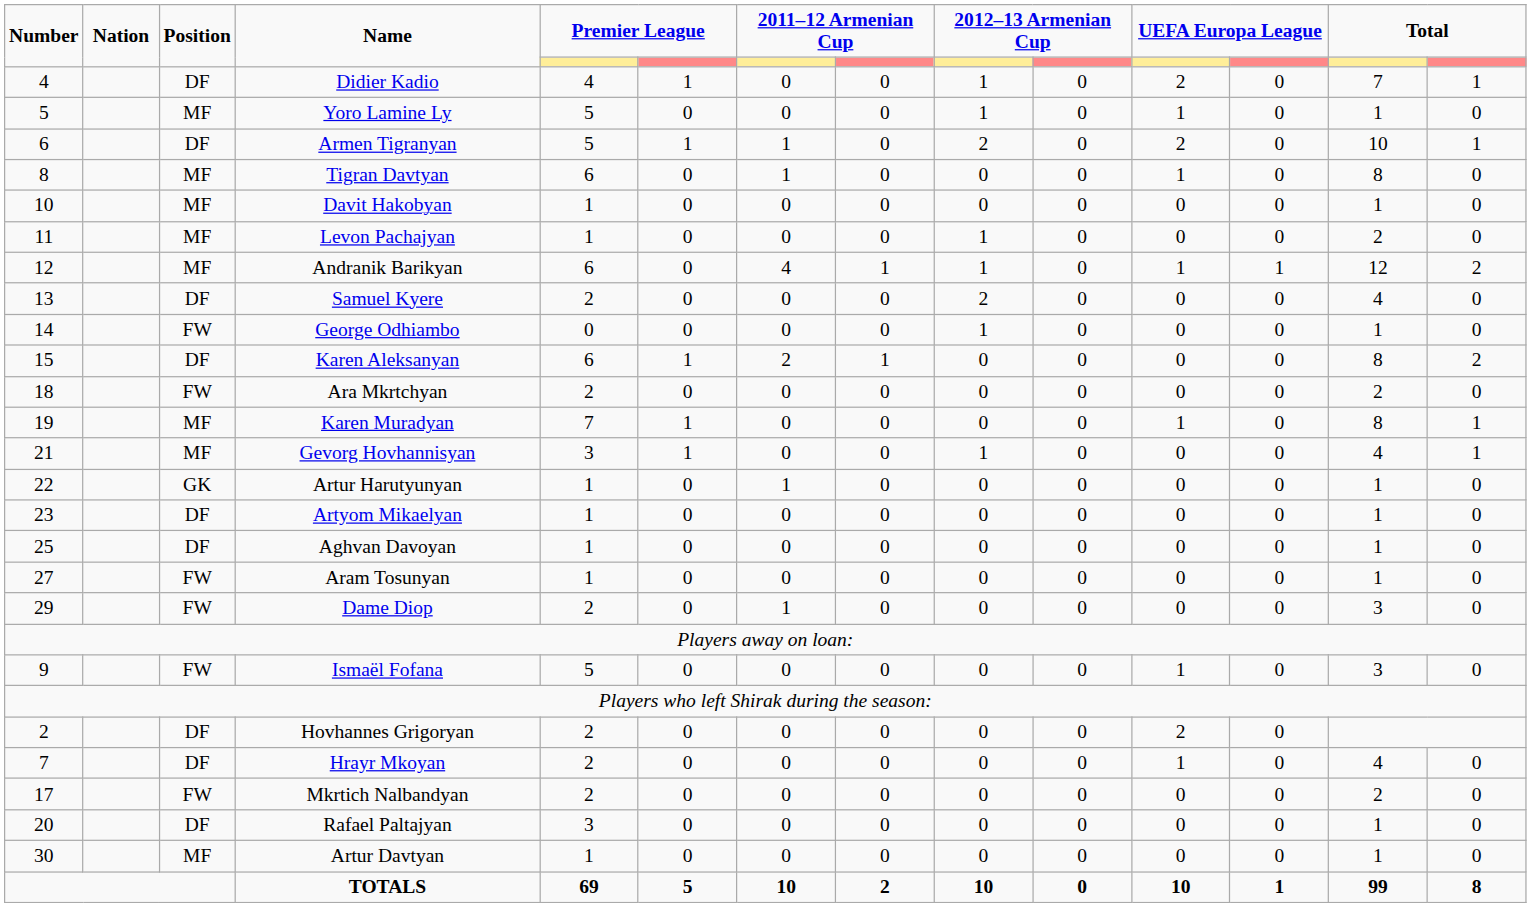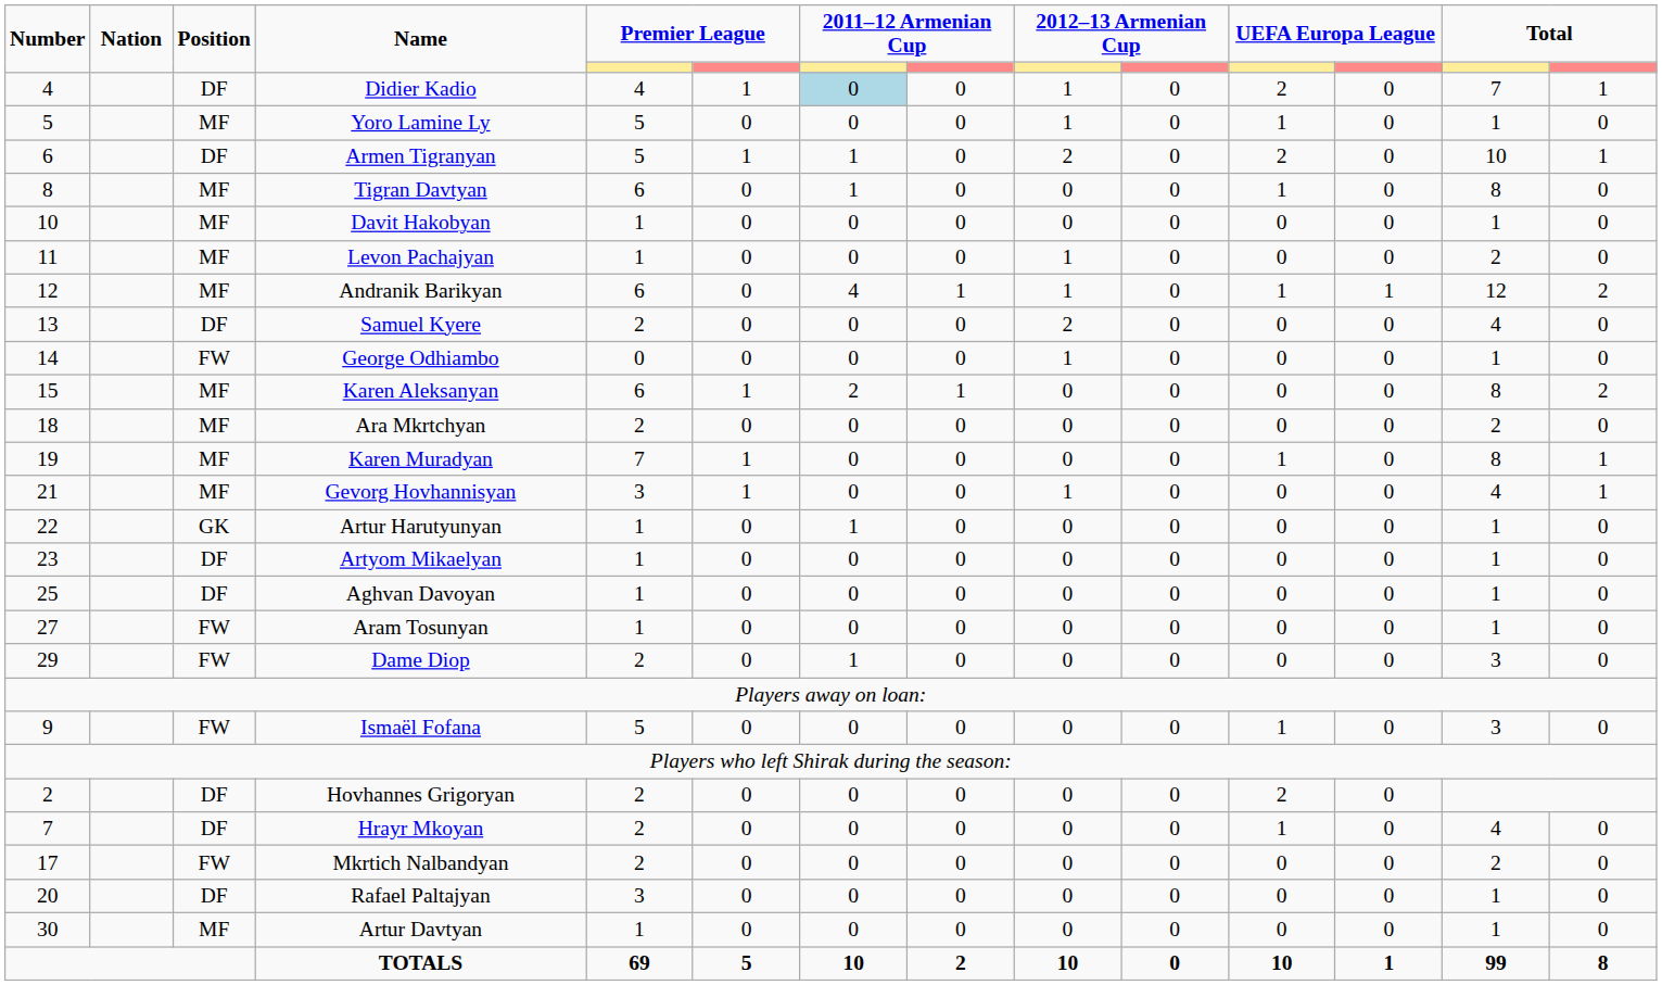 <table class="wikitable" style="text-align:center;">
 <tr>
 <td rowspan="2"  style="width:5%; text-align:center;"><strong>Number</strong></td>
 <td rowspan="2"  style="width:5%; text-align:center;"><strong>Nation</strong></td>
 <td rowspan="2"  style="width:5%; text-align:center;"><strong>Position</strong></td>
 <td rowspan="2"  style="width:20%; text-align:center;"><strong>Name</strong></td>
 <td colspan="2" style="text-align:center;"><strong><a href='#'>Premier League</a></strong></td>
 <td colspan="2" style="text-align:center;"><strong><a href='#'>2011–12 Armenian Cup</a></strong></td>
 <td colspan="2" style="text-align:center;"><strong><a href='#'>2012–13 Armenian Cup</a></strong></td>
 <td colspan="2" style="text-align:center;"><strong><a href='#'>UEFA Europa League</a></strong></td>
 <td colspan="2" style="text-align:center;"><strong>Total</strong></td>
 </tr>
 <tr>
 <th style="width:60px; background:#fe9;"></th>
 <th style="width:60px; background:#ff8888;"></th>
 <th style="width:60px; background:#fe9;"></th>
 <th style="width:60px; background:#ff8888;"></th>
 <th style="width:60px; background:#fe9;"></th>
 <th style="width:60px; background:#ff8888;"></th>
 <th style="width:60px; background:#fe9;"></th>
 <th style="width:60px; background:#ff8888;"></th>
 <th style="width:60px; background:#fe9;"></th>
 <th style="width:60px; background:#ff8888;"></th>
 </tr>
 <tr>
 <td>4</td>
 <td></td>
 <td>DF</td>
 <td><a href='#'>Didier Kadio</a></td>
 <td>4</td>
 <td>1</td>
-<td>0</td>
+<td style="background: lightblue;">0</td>
 <td>0</td>
 <td>1</td>
 <td>0</td>
 <td>2</td>
 <td>0</td>
 <td>7</td>
 <td>1</td>
 </tr>
 <tr>
 <td>5</td>
 <td></td>
 <td>MF</td>
 <td><a href='#'>Yoro Lamine Ly</a></td>
 <td>5</td>
 <td>0</td>
 <td>0</td>
 <td>0</td>
 <td>1</td>
 <td>0</td>
 <td>1</td>
 <td>0</td>
 <td>1</td>
 <td>0</td>
 </tr>
 <tr>
 <td>6</td>
 <td></td>
 <td>DF</td>
 <td><a href='#'>Armen Tigranyan</a></td>
 <td>5</td>
 <td>1</td>
 <td>1</td>
 <td>0</td>
 <td>2</td>
 <td>0</td>
 <td>2</td>
 <td>0</td>
 <td>10</td>
 <td>1</td>
 </tr>
 <tr>
 <td>8</td>
 <td></td>
 <td>MF</td>
 <td><a href='#'>Tigran Davtyan</a></td>
 <td>6</td>
 <td>0</td>
 <td>1</td>
 <td>0</td>
 <td>0</td>
 <td>0</td>
 <td>1</td>
 <td>0</td>
 <td>8</td>
 <td>0</td>
 </tr>
 <tr>
 <td>10</td>
 <td></td>
 <td>MF</td>
 <td><a href='#'>Davit Hakobyan</a></td>
 <td>1</td>
 <td>0</td>
 <td>0</td>
 <td>0</td>
 <td>0</td>
 <td>0</td>
 <td>0</td>
 <td>0</td>
 <td>1</td>
 <td>0</td>
 </tr>
 <tr>
 <td>11</td>
 <td></td>
 <td>MF</td>
 <td><a href='#'>Levon Pachajyan</a></td>
 <td>1</td>
 <td>0</td>
 <td>0</td>
 <td>0</td>
 <td>1</td>
 <td>0</td>
 <td>0</td>
 <td>0</td>
 <td>2</td>
 <td>0</td>
 </tr>
 <tr>
 <td>12</td>
 <td></td>
 <td>MF</td>
 <td>Andranik Barikyan</td>
 <td>6</td>
 <td>0</td>
 <td>4</td>
 <td>1</td>
 <td>1</td>
 <td>0</td>
 <td>1</td>
 <td>1</td>
 <td>12</td>
 <td>2</td>
 </tr>
 <tr>
 <td>13</td>
 <td></td>
 <td>DF</td>
 <td><a href='#'>Samuel Kyere</a></td>
 <td>2</td>
 <td>0</td>
 <td>0</td>
 <td>0</td>
 <td>2</td>
 <td>0</td>
 <td>0</td>
 <td>0</td>
 <td>4</td>
 <td>0</td>
 </tr>
 <tr>
 <td>14</td>
 <td></td>
 <td>FW</td>
 <td><a href='#'>George Odhiambo</a></td>
 <td>0</td>
 <td>0</td>
 <td>0</td>
 <td>0</td>
 <td>1</td>
 <td>0</td>
 <td>0</td>
 <td>0</td>
 <td>1</td>
 <td>0</td>
 </tr>
 <tr>
 <td>15</td>
 <td></td>
-<td>DF</td>
+<td>MF</td>
 <td><a href='#'>Karen Aleksanyan</a></td>
 <td>6</td>
 <td>1</td>
 <td>2</td>
 <td>1</td>
 <td>0</td>
 <td>0</td>
 <td>0</td>
 <td>0</td>
 <td>8</td>
 <td>2</td>
 </tr>
 <tr>
 <td>18</td>
 <td></td>
-<td>FW</td>
+<td>MF</td>
 <td>Ara Mkrtchyan</td>
 <td>2</td>
 <td>0</td>
 <td>0</td>
 <td>0</td>
 <td>0</td>
 <td>0</td>
 <td>0</td>
 <td>0</td>
 <td>2</td>
 <td>0</td>
 </tr>
 <tr>
 <td>19</td>
 <td></td>
 <td>MF</td>
 <td><a href='#'>Karen Muradyan</a></td>
 <td>7</td>
 <td>1</td>
 <td>0</td>
 <td>0</td>
 <td>0</td>
 <td>0</td>
 <td>1</td>
 <td>0</td>
 <td>8</td>
 <td>1</td>
 </tr>
 <tr>
 <td>21</td>
 <td></td>
 <td>MF</td>
 <td><a href='#'>Gevorg Hovhannisyan</a></td>
 <td>3</td>
 <td>1</td>
 <td>0</td>
 <td>0</td>
 <td>1</td>
 <td>0</td>
 <td>0</td>
 <td>0</td>
 <td>4</td>
 <td>1</td>
 </tr>
 <tr>
 <td>22</td>
 <td></td>
 <td>GK</td>
 <td>Artur Harutyunyan</td>
 <td>1</td>
 <td>0</td>
 <td>1</td>
 <td>0</td>
 <td>0</td>
 <td>0</td>
 <td>0</td>
 <td>0</td>
 <td>1</td>
 <td>0</td>
 </tr>
 <tr>
 <td>23</td>
 <td></td>
 <td>DF</td>
 <td><a href='#'>Artyom Mikaelyan</a></td>
 <td>1</td>
 <td>0</td>
 <td>0</td>
 <td>0</td>
 <td>0</td>
 <td>0</td>
 <td>0</td>
 <td>0</td>
 <td>1</td>
 <td>0</td>
 </tr>
 <tr>
 <td>25</td>
 <td></td>
 <td>DF</td>
 <td>Aghvan Davoyan</td>
 <td>1</td>
 <td>0</td>
 <td>0</td>
 <td>0</td>
 <td>0</td>
 <td>0</td>
 <td>0</td>
 <td>0</td>
 <td>1</td>
 <td>0</td>
 </tr>
 <tr>
 <td>27</td>
 <td></td>
 <td>FW</td>
 <td>Aram Tosunyan</td>
 <td>1</td>
 <td>0</td>
 <td>0</td>
 <td>0</td>
 <td>0</td>
 <td>0</td>
 <td>0</td>
 <td>0</td>
 <td>1</td>
 <td>0</td>
 </tr>
 <tr>
 <td>29</td>
 <td></td>
 <td>FW</td>
 <td><a href='#'>Dame Diop</a></td>
 <td>2</td>
 <td>0</td>
 <td>1</td>
 <td>0</td>
 <td>0</td>
 <td>0</td>
 <td>0</td>
 <td>0</td>
 <td>3</td>
 <td>0</td>
 </tr>
 <tr>
 <td colspan="14"><em>Players away on loan:</em></td>
 </tr>
 <tr>
 <td>9</td>
 <td></td>
 <td>FW</td>
 <td><a href='#'>Ismaël Fofana</a></td>
 <td>5</td>
 <td>0</td>
 <td>0</td>
 <td>0</td>
 <td>0</td>
 <td>0</td>
 <td>1</td>
 <td>0</td>
 <td>3</td>
 <td>0</td>
 </tr>
 <tr>
 <td colspan="14"><em>Players who left Shirak during the season:</em></td>
 </tr>
 <tr>
 <td>2</td>
 <td></td>
 <td>DF</td>
 <td>Hovhannes Grigoryan</td>
 <td>2</td>
 <td>0</td>
 <td>0</td>
 <td>0</td>
 <td>0</td>
 <td>0</td>
 <td>2</td>
 <td>0</td>
 </tr>
 <tr>
 <td>7</td>
 <td></td>
 <td>DF</td>
 <td><a href='#'>Hrayr Mkoyan</a></td>
 <td>2</td>
 <td>0</td>
 <td>0</td>
 <td>0</td>
 <td>0</td>
 <td>0</td>
 <td>1</td>
 <td>0</td>
 <td>4</td>
 <td>0</td>
 </tr>
 <tr>
 <td>17</td>
 <td></td>
 <td>FW</td>
 <td>Mkrtich Nalbandyan</td>
 <td>2</td>
 <td>0</td>
 <td>0</td>
 <td>0</td>
 <td>0</td>
 <td>0</td>
 <td>0</td>
 <td>0</td>
 <td>2</td>
 <td>0</td>
 </tr>
 <tr>
 <td>20</td>
 <td></td>
 <td>DF</td>
 <td>Rafael Paltajyan</td>
 <td>3</td>
 <td>0</td>
 <td>0</td>
 <td>0</td>
 <td>0</td>
 <td>0</td>
 <td>0</td>
 <td>0</td>
 <td>1</td>
 <td>0</td>
 </tr>
 <tr>
 <td>30</td>
 <td></td>
 <td>MF</td>
 <td>Artur Davtyan</td>
 <td>1</td>
 <td>0</td>
 <td>0</td>
 <td>0</td>
 <td>0</td>
 <td>0</td>
 <td>0</td>
 <td>0</td>
 <td>1</td>
 <td>0</td>
 </tr>
 <tr>
 <td colspan="3"></td>
 <td><strong>TOTALS</strong></td>
 <td><strong>69</strong></td>
 <td><strong>5</strong></td>
 <td><strong>10</strong></td>
 <td><strong>2</strong></td>
 <td><strong>10</strong></td>
 <td><strong>0</strong></td>
 <td><strong>10</strong></td>
 <td><strong>1</strong></td>
 <td><strong>99</strong></td>
 <td><strong>8</strong></td>
 </tr>
 </table>
